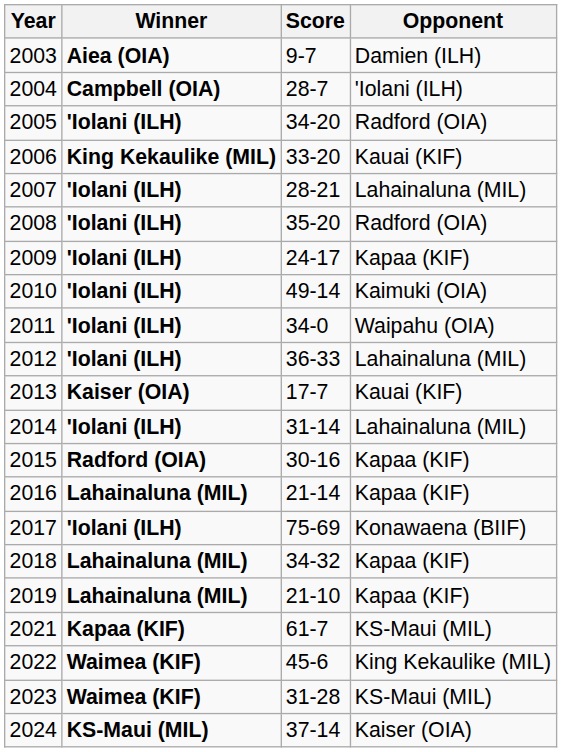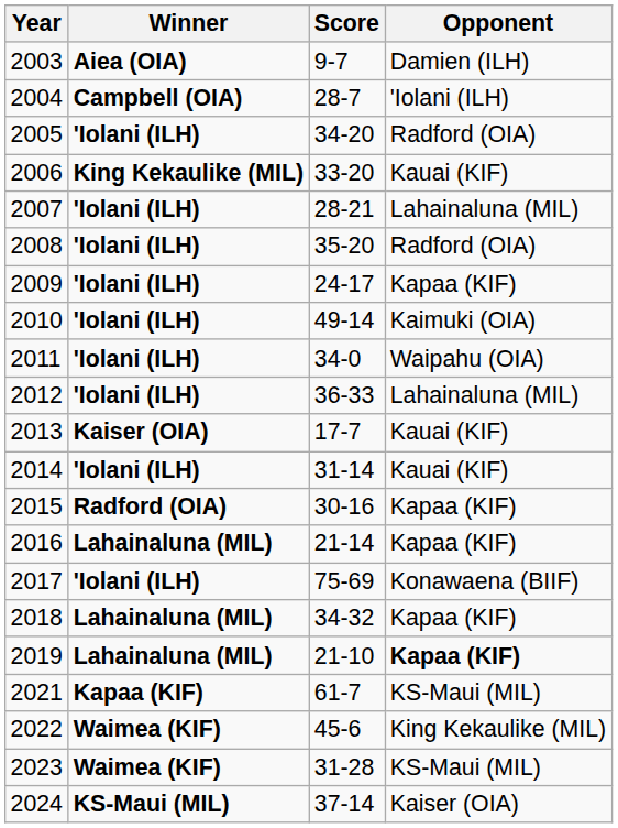 <table class="wikitable">
 <tr>
 <th>Year</th>
 <th>Winner</th>
 <th>Score</th>
 <th>Opponent</th>
 </tr>
 <tr>
 <td>2003</td>
 <td><strong>Aiea (OIA)</strong></td>
 <td>9-7</td>
 <td>Damien (ILH)</td>
 </tr>
 <tr>
 <td>2004</td>
 <td><strong>Campbell (OIA)</strong></td>
 <td>28-7</td>
 <td>'Iolani (ILH)</td>
 </tr>
 <tr>
 <td>2005</td>
 <td><strong>'Iolani (ILH)</strong></td>
 <td>34-20</td>
 <td>Radford (OIA)</td>
 </tr>
 <tr>
 <td>2006</td>
 <td><strong>King Kekaulike (MIL)</strong></td>
 <td>33-20</td>
 <td>Kauai (KIF)</td>
 </tr>
 <tr>
 <td>2007</td>
 <td><strong>'Iolani (ILH)</strong></td>
 <td>28-21</td>
 <td>Lahainaluna (MIL)</td>
 </tr>
 <tr>
 <td>2008</td>
 <td><strong>'Iolani (ILH)</strong></td>
 <td>35-20</td>
 <td>Radford (OIA)</td>
 </tr>
 <tr>
 <td>2009</td>
 <td><strong>'Iolani (ILH)</strong></td>
 <td>24-17</td>
 <td>Kapaa (KIF)</td>
 </tr>
 <tr>
 <td>2010</td>
 <td><strong>'Iolani (ILH)</strong></td>
 <td>49-14</td>
 <td>Kaimuki (OIA)</td>
 </tr>
 <tr>
 <td>2011</td>
 <td><strong>'Iolani (ILH)</strong></td>
 <td>34-0</td>
 <td>Waipahu (OIA)</td>
 </tr>
 <tr>
 <td>2012</td>
 <td><strong>'Iolani (ILH)</strong></td>
 <td>36-33</td>
 <td>Lahainaluna (MIL)</td>
 </tr>
 <tr>
 <td>2013</td>
 <td><strong>Kaiser (OIA)</strong></td>
 <td>17-7</td>
 <td>Kauai (KIF)</td>
 </tr>
 <tr>
 <td>2014</td>
 <td><strong>'Iolani (ILH)</strong></td>
 <td>31-14</td>
-<td>Lahainaluna (MIL)</td>
+<td>Kauai (KIF)</td>
 </tr>
 <tr>
 <td>2015</td>
 <td><strong>Radford (OIA)</strong></td>
 <td>30-16</td>
 <td>Kapaa (KIF)</td>
 </tr>
 <tr>
 <td>2016</td>
 <td><strong>Lahainaluna (MIL)</strong></td>
 <td>21-14</td>
 <td>Kapaa (KIF)</td>
 </tr>
 <tr>
 <td>2017</td>
 <td><strong>'Iolani (ILH)</strong></td>
 <td>75-69</td>
 <td>Konawaena (BIIF)</td>
 </tr>
 <tr>
 <td>2018</td>
 <td><strong>Lahainaluna (MIL)</strong></td>
 <td>34-32</td>
 <td>Kapaa (KIF)</td>
 </tr>
 <tr>
 <td>2019</td>
 <td><strong>Lahainaluna (MIL)</strong></td>
 <td>21-10</td>
-<td>Kapaa (KIF)</td>
+<td><strong>Kapaa (KIF)</strong></td>
 </tr>
 <tr>
 <td>2021</td>
 <td><strong>Kapaa (KIF)</strong></td>
 <td>61-7</td>
 <td>KS-Maui (MIL)</td>
 </tr>
 <tr>
 <td>2022</td>
 <td><strong>Waimea (KIF)</strong></td>
 <td>45-6</td>
 <td>King Kekaulike (MIL)</td>
 </tr>
 <tr>
 <td>2023</td>
 <td><strong>Waimea (KIF)</strong></td>
 <td>31-28</td>
 <td>KS-Maui (MIL)</td>
 </tr>
 <tr>
 <td>2024</td>
 <td><strong>KS-Maui (MIL)</strong></td>
 <td>37-14</td>
 <td>Kaiser (OIA)</td>
 </tr>
 </table>
